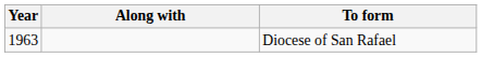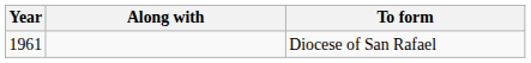 <table class="wikitable">
 <tr>
 <th>Year</th>
 <th style="width:225px;">Along with</th>
 <th style="width:225px;">To form</th>
 </tr>
 <tr valign="top">
-<td>1963</td>
+<td>1961</td>
 <td></td>
 <td>Diocese of San Rafael</td>
 </tr>
 </table>
